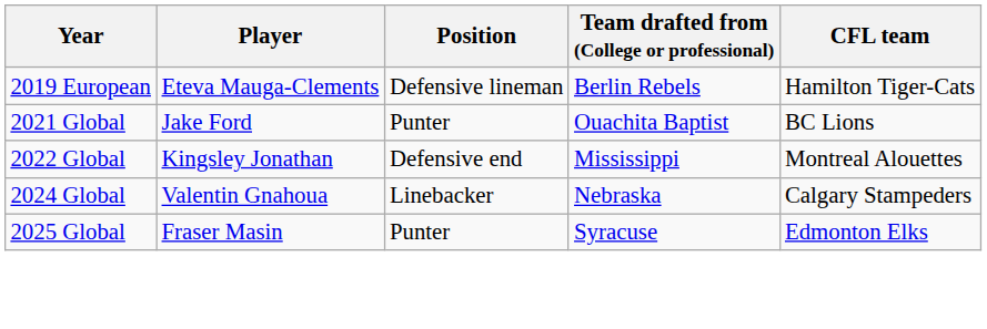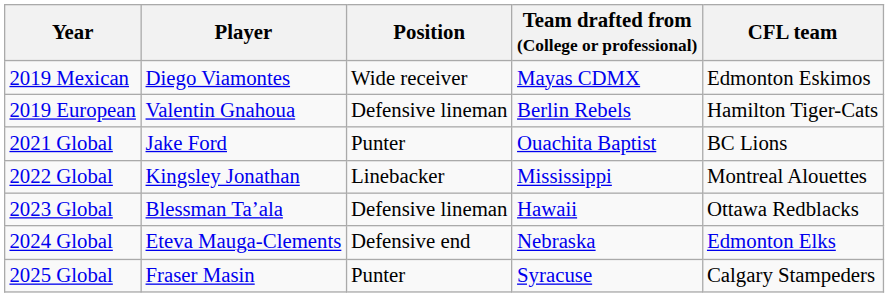 <table class="wikitable sortable">
 <tr>
 <th>Year</th>
 <th>Player</th>
 <th>Position</th>
 <th>Team drafted from<br><small>(College or professional)</small></th>
 <th>CFL team</th>
 </tr>
 <tr>
+<td><a href='#'>2019 Mexican</a></td>
+<td><a href='#'>Diego Viamontes</a></td>
+<td>Wide receiver</td>
+<td><a href='#'>Mayas CDMX</a></td>
+<td>Edmonton Eskimos</td>
+</tr>
+<tr>
 <td><a href='#'>2019 European</a></td>
-<td><a href='#'>Eteva Mauga-Clements</a></td>
+<td><a href='#'>Valentin Gnahoua</a></td>
 <td>Defensive lineman</td>
 <td><a href='#'>Berlin Rebels</a></td>
 <td>Hamilton Tiger-Cats</td>
 </tr>
 <tr>
 <td><a href='#'>2021 Global</a></td>
 <td><a href='#'>Jake Ford</a></td>
 <td>Punter</td>
 <td><a href='#'>Ouachita Baptist</a></td>
 <td>BC Lions</td>
 </tr>
 <tr>
 <td><a href='#'>2022 Global</a></td>
 <td><a href='#'>Kingsley Jonathan</a></td>
-<td>Defensive end</td>
+<td>Linebacker</td>
 <td><a href='#'>Mississippi</a></td>
 <td>Montreal Alouettes</td>
 </tr>
 <tr>
+<td><a href='#'>2023 Global</a></td>
+<td><a href='#'>Blessman Ta’ala</a></td>
+<td>Defensive lineman</td>
+<td><a href='#'>Hawaii</a></td>
+<td>Ottawa Redblacks</td>
+</tr>
+<tr>
 <td><a href='#'>2024 Global</a></td>
-<td><a href='#'>Valentin Gnahoua</a></td>
-<td>Linebacker</td>
+<td><a href='#'>Eteva Mauga-Clements</a></td>
+<td>Defensive end</td>
 <td><a href='#'>Nebraska</a></td>
-<td>Calgary Stampeders</td>
+<td><a href='#'>Edmonton Elks</a></td>
 </tr>
 <tr>
 <td><a href='#'>2025 Global</a></td>
 <td><a href='#'>Fraser Masin</a></td>
 <td>Punter</td>
 <td><a href='#'>Syracuse</a></td>
-<td><a href='#'>Edmonton Elks</a></td>
+<td>Calgary Stampeders</td>
 </tr>
 </table>
